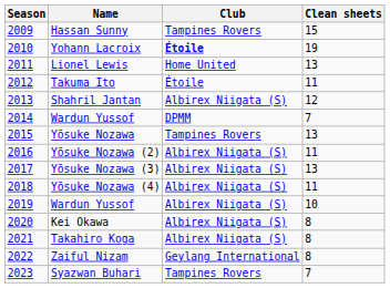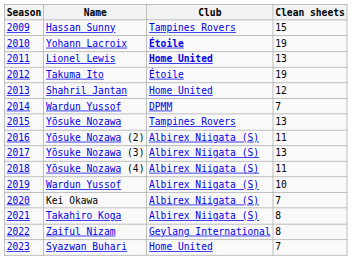 <table class="wikitable">
 <tr>
 <th>Season</th>
 <th>Name</th>
 <th>Club</th>
 <th>Clean sheets</th>
 </tr>
 <tr>
 <td><a href='#'>2009</a></td>
 <td> <a href='#'>Hassan Sunny</a></td>
 <td><a href='#'>Tampines Rovers</a></td>
 <td>15</td>
 </tr>
 <tr>
 <td><a href='#'>2010</a></td>
 <td> <a href='#'>Yohann Lacroix</a></td>
 <td><strong><a href='#'>Étoile</a></strong></td>
 <td>19</td>
 </tr>
 <tr>
 <td><a href='#'>2011</a></td>
 <td> <a href='#'>Lionel Lewis</a></td>
-<td><a href='#'>Home United</a></td>
+<td><strong><a href='#'>Home United</a></strong></td>
 <td>13</td>
 </tr>
 <tr>
 <td><a href='#'>2012</a></td>
 <td> <a href='#'>Takuma Ito</a></td>
 <td><a href='#'>Étoile</a></td>
-<td>11</td>
+<td>19</td>
 </tr>
 <tr>
 <td><a href='#'>2013</a></td>
 <td> <a href='#'>Shahril Jantan</a></td>
-<td><a href='#'>Albirex Niigata (S)</a></td>
+<td><a href='#'>Home United</a></td>
 <td>12</td>
 </tr>
 <tr>
 <td><a href='#'>2014</a></td>
 <td> <a href='#'>Wardun Yussof</a></td>
 <td><a href='#'>DPMM</a></td>
 <td>7</td>
 </tr>
 <tr>
 <td><a href='#'>2015</a></td>
 <td> <a href='#'>Yōsuke Nozawa</a></td>
 <td><a href='#'>Tampines Rovers</a></td>
 <td>13</td>
 </tr>
 <tr>
 <td><a href='#'>2016</a></td>
 <td> <a href='#'>Yōsuke Nozawa</a> (2)</td>
 <td><a href='#'>Albirex Niigata (S)</a></td>
 <td>11</td>
 </tr>
 <tr>
 <td><a href='#'>2017</a></td>
 <td> <a href='#'>Yōsuke Nozawa</a> (3)</td>
 <td><a href='#'>Albirex Niigata (S)</a></td>
 <td>13</td>
 </tr>
 <tr>
 <td><a href='#'>2018</a></td>
 <td> <a href='#'>Yōsuke Nozawa</a> (4)</td>
 <td><a href='#'>Albirex Niigata (S)</a></td>
 <td>11</td>
 </tr>
 <tr>
 <td><a href='#'>2019</a></td>
 <td> <a href='#'>Wardun Yussof</a></td>
 <td><a href='#'>Albirex Niigata (S)</a></td>
 <td>10</td>
 </tr>
 <tr>
 <td><a href='#'>2020</a></td>
 <td> Kei Okawa</td>
 <td><a href='#'>Albirex Niigata (S)</a></td>
-<td>8</td>
+<td>7</td>
 </tr>
 <tr>
 <td><a href='#'>2021</a></td>
 <td> <a href='#'>Takahiro Koga</a></td>
 <td><a href='#'>Albirex Niigata (S)</a></td>
 <td>8</td>
 </tr>
 <tr>
 <td><a href='#'>2022</a></td>
 <td> <a href='#'>Zaiful Nizam</a></td>
 <td><a href='#'>Geylang International</a></td>
 <td>8</td>
 </tr>
 <tr>
 <td><a href='#'>2023</a></td>
 <td> <a href='#'>Syazwan Buhari</a></td>
-<td><a href='#'>Tampines Rovers</a></td>
+<td><a href='#'>Home United</a></td>
 <td>7</td>
 </tr>
 </table>
